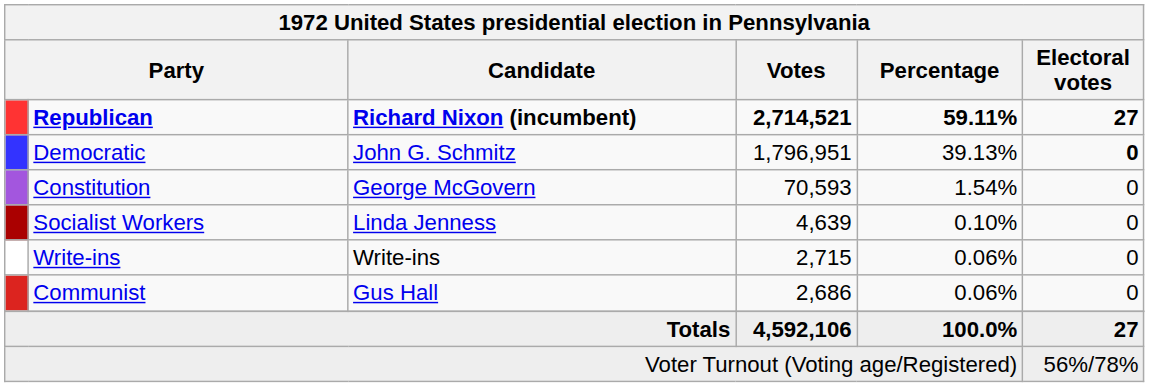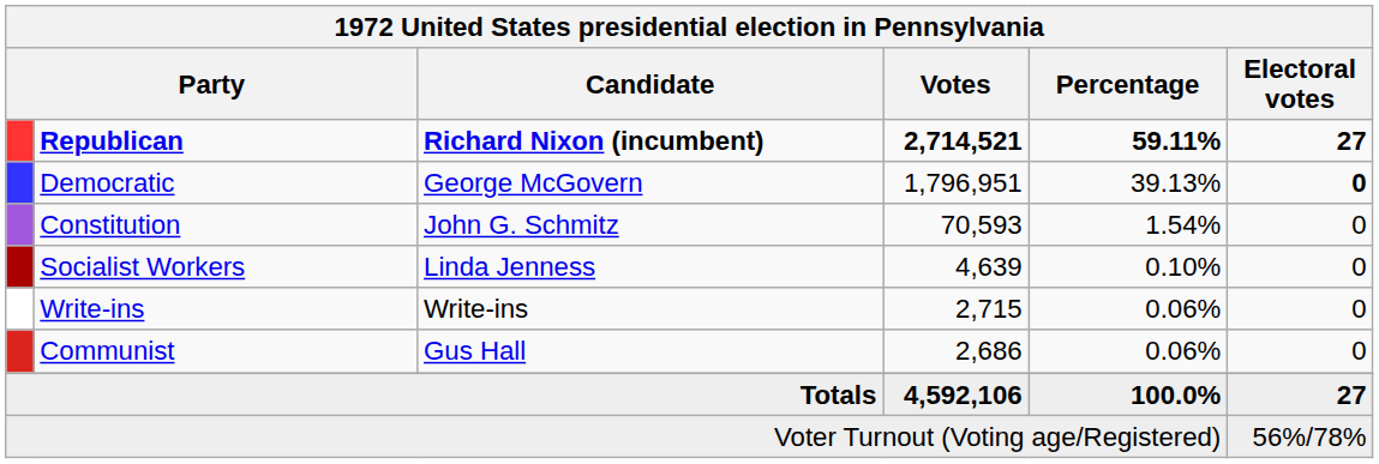 <table class="wikitable" style="font-size: 95%;">
 <tr>
 <th colspan="6">1972 United States presidential election in Pennsylvania</th>
 </tr>
 <tr>
 <th colspan="2" style="width: 15em">Party</th>
 <th style="width: 17em">Candidate</th>
 <th style="width: 5em">Votes</th>
 <th style="width: 7em">Percentage</th>
 <th style="width: 5em">Electoral votes</th>
 </tr>
 <tr>
 <th style="background-color:#FF3333; width: 3px"></th>
 <td style="width: 130px"><strong><a href='#'>Republican</a></strong></td>
 <td><strong><a href='#'>Richard Nixon</a> (incumbent)</strong></td>
 <td align="right"><strong>2,714,521</strong></td>
 <td align="right"><strong>59.11%</strong></td>
 <td align="right"><strong>27</strong></td>
 </tr>
 <tr>
 <th style="background-color:#3333FF; width: 3px"></th>
 <td style="width: 130px"><a href='#'>Democratic</a></td>
-<td><a href='#'>John G. Schmitz</a></td>
+<td><a href='#'>George McGovern</a></td>
 <td align="right">1,796,951</td>
 <td align="right">39.13%</td>
 <td align="right"><strong>0</strong></td>
 </tr>
 <tr>
 <th style="background-color:#A356DE; width: 3px"></th>
 <td style="width: 130px"><a href='#'>Constitution</a></td>
-<td><a href='#'>George McGovern</a></td>
+<td><a href='#'>John G. Schmitz</a></td>
 <td align="right">70,593</td>
 <td align="right">1.54%</td>
 <td align="right">0</td>
 </tr>
 <tr>
 <th style="background-color:#AA0000; width: 3px"></th>
 <td style="width: 130px"><a href='#'>Socialist Workers</a></td>
 <td><a href='#'>Linda Jenness</a></td>
 <td align="right">4,639</td>
 <td align="right">0.10%</td>
 <td align="right">0</td>
 </tr>
 <tr>
 <th style="background-color:#FFFFFF; width: 3px"></th>
 <td style="width: 130px"><a href='#'>Write-ins</a></td>
 <td>Write-ins</td>
 <td align="right">2,715</td>
 <td align="right">0.06%</td>
 <td align="right">0</td>
 </tr>
 <tr>
 <th style="background-color:#DC241F; width: 3px"></th>
 <td style="width: 130px"><a href='#'>Communist</a></td>
 <td><a href='#'>Gus Hall</a></td>
 <td align="right">2,686</td>
 <td align="right">0.06%</td>
 <td align="right">0</td>
 </tr>
 <tr>
 </tr>
 <tr style="background:#eee; text-align:right;">
 <td colspan="3"><strong>Totals</strong></td>
 <td><strong>4,592,106</strong></td>
 <td><strong>100.0%</strong></td>
 <td><strong>27</strong></td>
 </tr>
 <tr bgcolor="#EEEEEE">
 <td colspan="5" align="right">Voter Turnout (Voting age/Registered)</td>
 <td colspan="1" align="right">56%/78%</td>
 </tr>
 </table>
